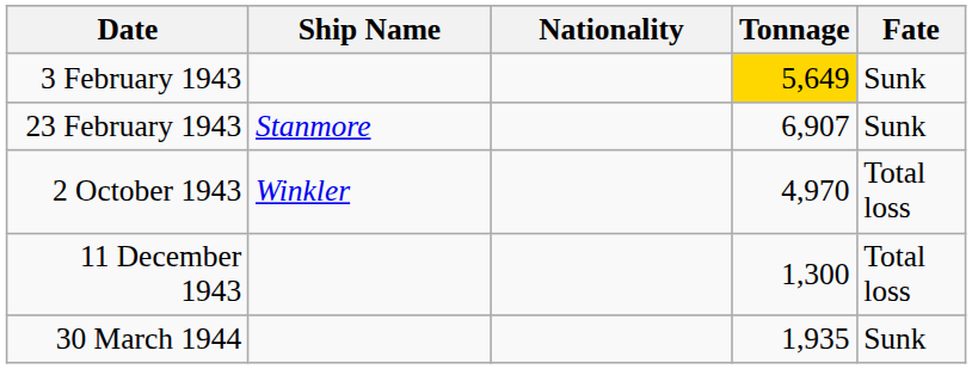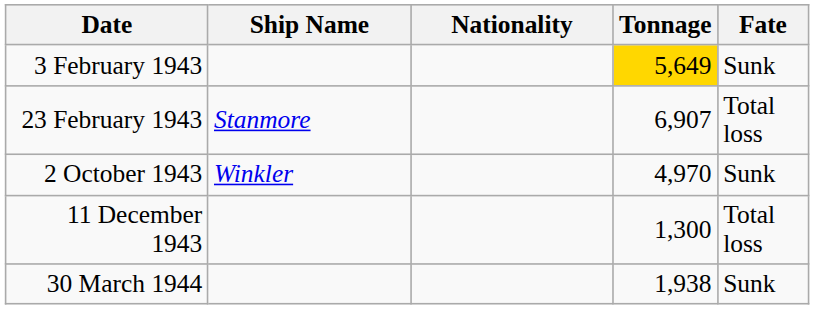 <table class="wikitable sortable" style="margin: 1em auto 1em auto;" style="margin: 1em auto 1em auto;">
 <tr>
 <th width="120px">Date</th>
 <th width="120px">Ship Name</th>
 <th width="120px">Nationality</th>
 <th width="25px">Tonnage</th>
 <th width="50px">Fate</th>
 </tr>
 <tr>
 <td align="right">3 February 1943</td>
 <td align="left"></td>
 <td align="left"></td>
 <td align="right" style="background: gold;">5,649</td>
 <td align="left">Sunk</td>
 </tr>
 <tr>
 <td align="right">23 February 1943</td>
 <td align="left"><a href='#'><em>Stanmore</em></a></td>
 <td align="left"></td>
 <td align="right">6,907</td>
-<td align="left">Sunk</td>
+<td align="left">Total loss</td>
 </tr>
 <tr>
 <td align="right">2 October 1943</td>
 <td align="left"><a href='#'><em>Winkler</em></a></td>
 <td align="left"></td>
 <td align="right">4,970</td>
-<td align="left">Total loss</td>
+<td align="left">Sunk</td>
 </tr>
 <tr>
 <td align="right">11 December 1943</td>
 <td align="left"></td>
 <td align="left"></td>
 <td align="right">1,300</td>
 <td align="left">Total loss</td>
 </tr>
 <tr>
 <td align="right">30 March 1944</td>
 <td align="left"></td>
 <td align="left"></td>
-<td align="right">1,935</td>
+<td align="right">1,938</td>
 <td align="left">Sunk</td>
 </tr>
 </table>
